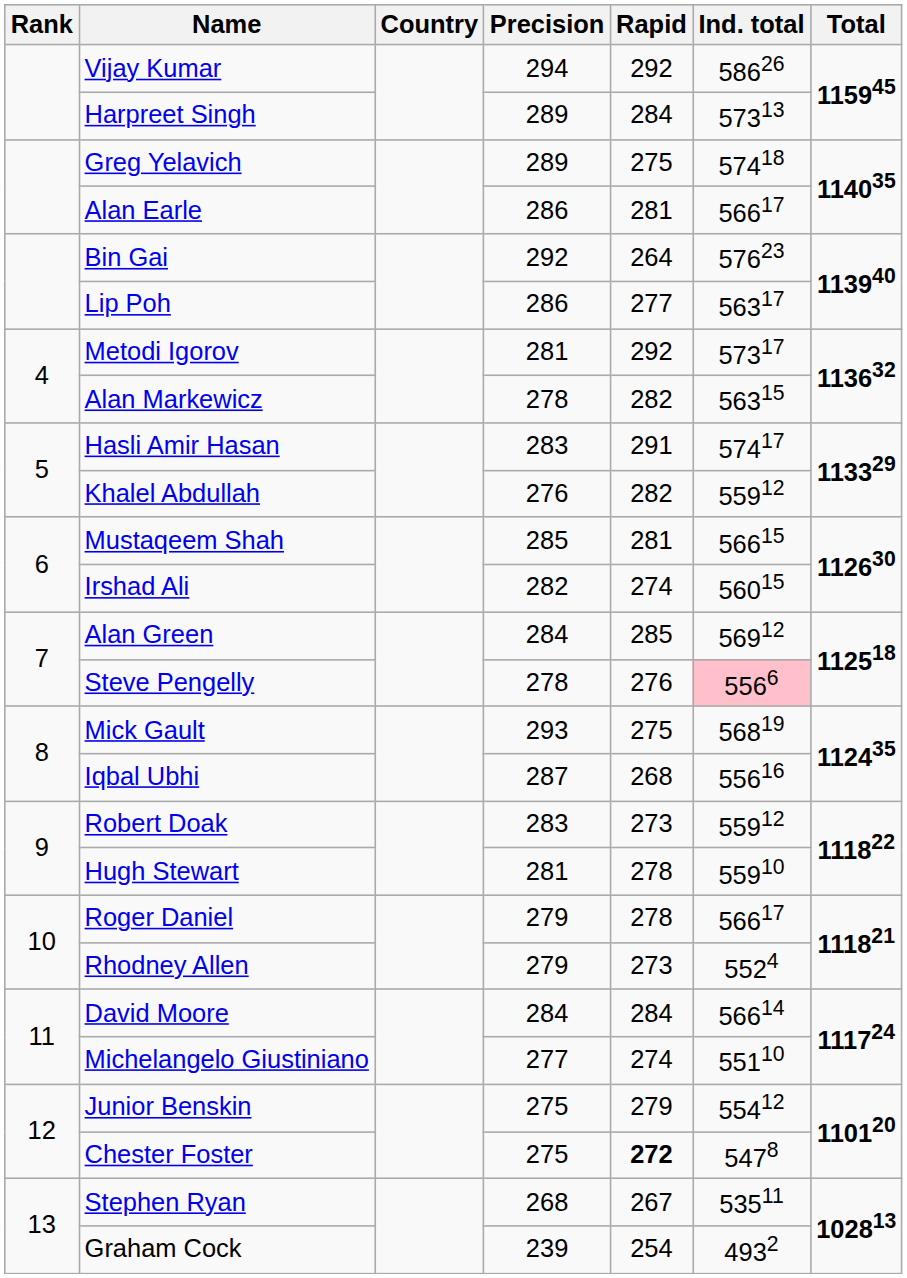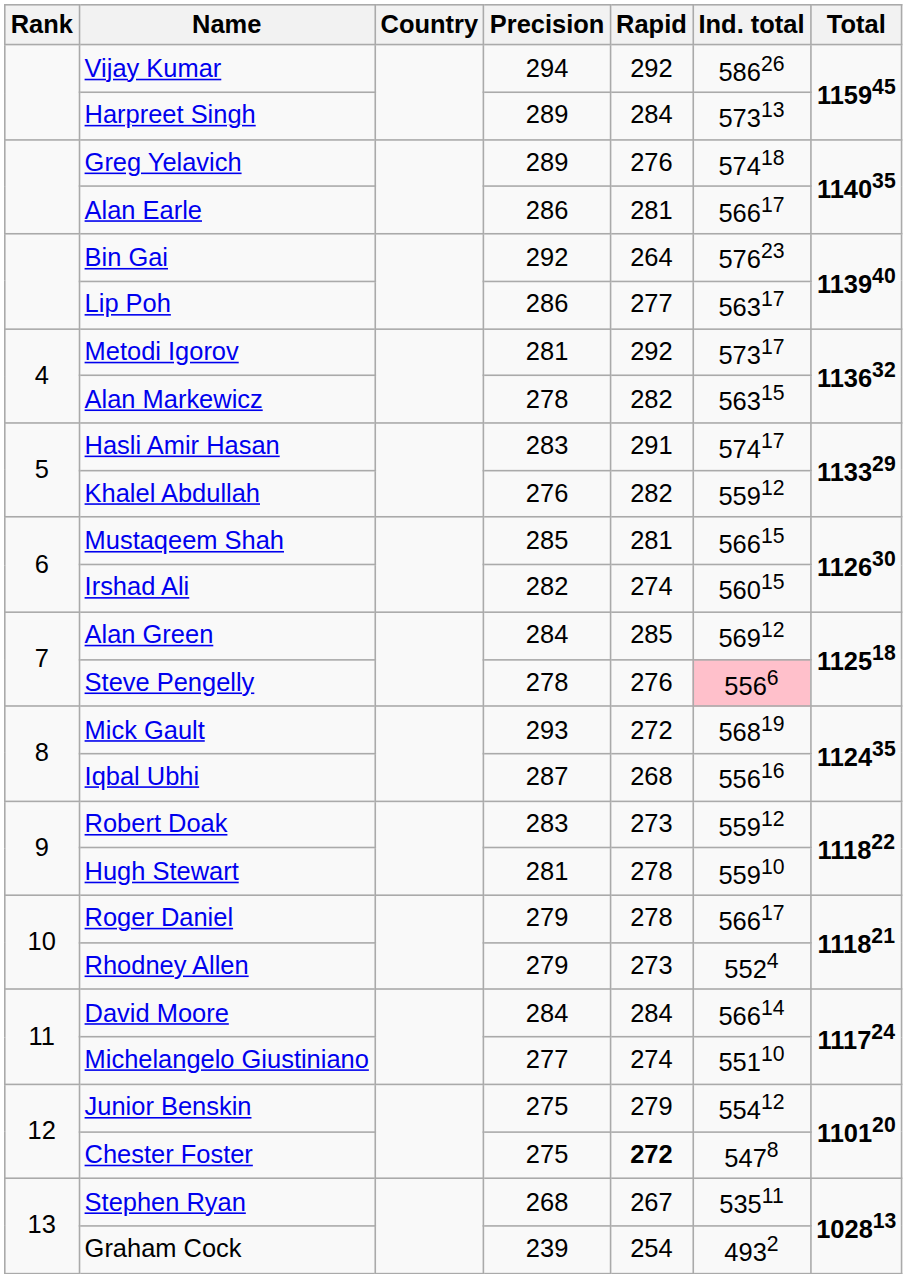 <table class="wikitable sortable" style="text-align:center;">
 <tr>
 <th>Rank</th>
 <th>Name</th>
 <th>Country</th>
 <th>Precision</th>
 <th>Rapid</th>
 <th>Ind. total</th>
 <th>Total</th>
 </tr>
 <tr>
 <td rowspan=2></td>
 <td align=left><a href='#'>Vijay Kumar</a></td>
 <td rowspan=2></td>
 <td>294</td>
 <td>292</td>
 <td>586<sup>26</sup></td>
 <td rowspan=2><strong>1159<sup>45</sup></strong></td>
 </tr>
 <tr>
 <td align=left><a href='#'>Harpreet Singh</a></td>
 <td>289</td>
 <td>284</td>
 <td>573<sup>13</sup></td>
 </tr>
 <tr>
 <td rowspan=2></td>
 <td align=left><a href='#'>Greg Yelavich</a></td>
 <td rowspan=2></td>
 <td>289</td>
-<td>275</td>
+<td>276</td>
 <td>574<sup>18</sup></td>
 <td rowspan=2><strong>1140<sup>35</sup></strong></td>
 </tr>
 <tr>
 <td align=left><a href='#'>Alan Earle</a></td>
 <td>286</td>
 <td>281</td>
 <td>566<sup>17</sup></td>
 </tr>
 <tr>
 <td rowspan=2></td>
 <td align=left><a href='#'>Bin Gai</a></td>
 <td rowspan=2></td>
 <td>292</td>
 <td>264</td>
 <td>576<sup>23</sup></td>
 <td rowspan=2><strong>1139<sup>40</sup></strong></td>
 </tr>
 <tr>
 <td align=left><a href='#'>Lip Poh</a></td>
 <td>286</td>
 <td>277</td>
 <td>563<sup>17</sup></td>
 </tr>
 <tr>
 <td rowspan=2>4</td>
 <td align=left><a href='#'>Metodi Igorov</a></td>
 <td rowspan=2></td>
 <td>281</td>
 <td>292</td>
 <td>573<sup>17</sup></td>
 <td rowspan=2><strong>1136<sup>32</sup></strong></td>
 </tr>
 <tr>
 <td align=left><a href='#'>Alan Markewicz</a></td>
 <td>278</td>
 <td>282</td>
 <td>563<sup>15</sup></td>
 </tr>
 <tr>
 <td rowspan=2>5</td>
 <td align=left><a href='#'>Hasli Amir Hasan</a></td>
 <td rowspan=2></td>
 <td>283</td>
 <td>291</td>
 <td>574<sup>17</sup></td>
 <td rowspan=2><strong>1133<sup>29</sup></strong></td>
 </tr>
 <tr>
 <td align=left><a href='#'>Khalel Abdullah</a></td>
 <td>276</td>
 <td>282</td>
 <td>559<sup>12</sup></td>
 </tr>
 <tr>
 <td rowspan=2>6</td>
 <td align=left><a href='#'>Mustaqeem Shah</a></td>
 <td rowspan=2></td>
 <td>285</td>
 <td>281</td>
 <td>566<sup>15</sup></td>
 <td rowspan=2><strong>1126<sup>30</sup></strong></td>
 </tr>
 <tr>
 <td align=left><a href='#'>Irshad Ali</a></td>
 <td>282</td>
 <td>274</td>
 <td>560<sup>15</sup></td>
 </tr>
 <tr>
 <td rowspan=2>7</td>
 <td align=left><a href='#'>Alan Green</a></td>
 <td rowspan=2></td>
 <td>284</td>
 <td>285</td>
 <td>569<sup>12</sup></td>
 <td rowspan=2><strong>1125<sup>18</sup></strong></td>
 </tr>
 <tr>
 <td align=left><a href='#'>Steve Pengelly</a></td>
 <td>278</td>
 <td>276</td>
 <td style="background: pink;">556<sup>6</sup></td>
 </tr>
 <tr>
 <td rowspan=2>8</td>
 <td align=left><a href='#'>Mick Gault</a></td>
 <td rowspan=2></td>
 <td>293</td>
-<td>275</td>
+<td>272</td>
 <td>568<sup>19</sup></td>
 <td rowspan=2><strong>1124<sup>35</sup></strong></td>
 </tr>
 <tr>
 <td align=left><a href='#'>Iqbal Ubhi</a></td>
 <td>287</td>
 <td>268</td>
 <td>556<sup>16</sup></td>
 </tr>
 <tr>
 <td rowspan=2>9</td>
 <td align=left><a href='#'>Robert Doak</a></td>
 <td rowspan=2></td>
 <td>283</td>
 <td>273</td>
 <td>559<sup>12</sup></td>
 <td rowspan=2><strong>1118<sup>22</sup></strong></td>
 </tr>
 <tr>
 <td align=left><a href='#'>Hugh Stewart</a></td>
 <td>281</td>
 <td>278</td>
 <td>559<sup>10</sup></td>
 </tr>
 <tr>
 <td rowspan=2>10</td>
 <td align=left><a href='#'>Roger Daniel</a></td>
 <td rowspan=2></td>
 <td>279</td>
 <td>278</td>
 <td>566<sup>17</sup></td>
 <td rowspan=2><strong>1118<sup>21</sup></strong></td>
 </tr>
 <tr>
 <td align=left><a href='#'>Rhodney Allen</a></td>
 <td>279</td>
 <td>273</td>
 <td>552<sup>4</sup></td>
 </tr>
 <tr>
 <td rowspan=2>11</td>
 <td align=left><a href='#'>David Moore</a></td>
 <td rowspan=2></td>
 <td>284</td>
 <td>284</td>
 <td>566<sup>14</sup></td>
 <td rowspan=2><strong>1117<sup>24</sup></strong></td>
 </tr>
 <tr>
 <td align=left><a href='#'>Michelangelo Giustiniano</a></td>
 <td>277</td>
 <td>274</td>
 <td>551<sup>10</sup></td>
 </tr>
 <tr>
 <td rowspan=2>12</td>
 <td align=left><a href='#'>Junior Benskin</a></td>
 <td rowspan=2></td>
 <td>275</td>
 <td>279</td>
 <td>554<sup>12</sup></td>
 <td rowspan=2><strong>1101<sup>20</sup></strong></td>
 </tr>
 <tr>
 <td align=left><a href='#'>Chester Foster</a></td>
 <td>275</td>
 <td><strong>272</strong></td>
 <td>547<sup>8</sup></td>
 </tr>
 <tr>
 <td rowspan=2>13</td>
 <td align=left><a href='#'>Stephen Ryan</a></td>
 <td rowspan=2></td>
 <td>268</td>
 <td>267</td>
 <td>535<sup>11</sup></td>
 <td rowspan=2><strong>1028<sup>13</sup></strong></td>
 </tr>
 <tr>
 <td align=left>Graham Cock</td>
 <td>239</td>
 <td>254</td>
 <td>493<sup>2</sup></td>
 </tr>
 </table>
